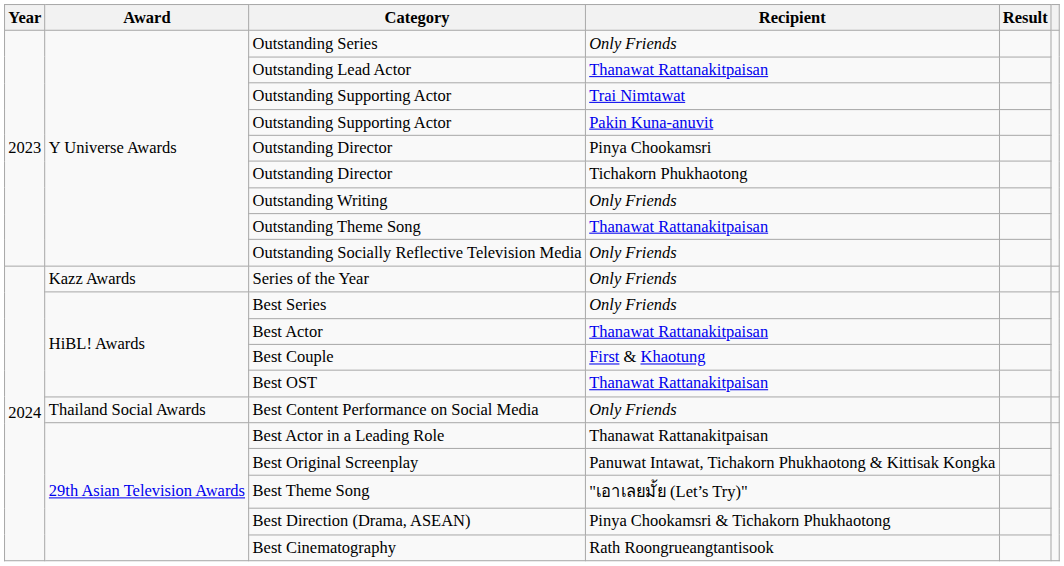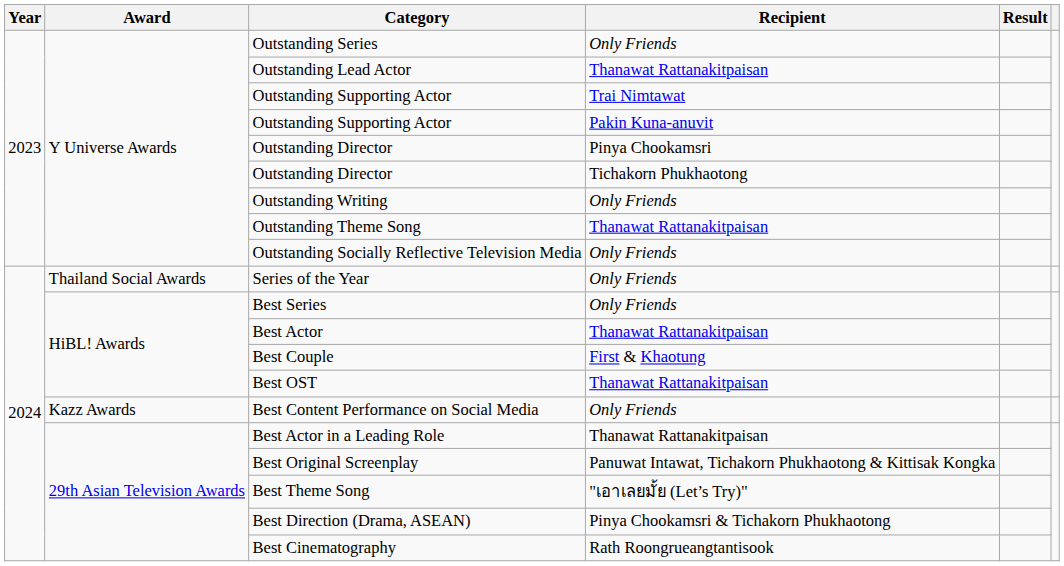 <table class="wikitable">
 <tr>
 <th>Year</th>
 <th>Award</th>
 <th>Category</th>
 <th>Recipient</th>
 <th>Result</th>
 <th></th>
 </tr>
 <tr>
 <td rowspan="9">2023</td>
 <td rowspan="9">Y Universe Awards</td>
 <td>Outstanding Series</td>
 <td><em>Only Friends</em></td>
 <td></td>
 <td rowspan="9"></td>
 </tr>
 <tr>
 <td>Outstanding Lead Actor</td>
 <td><a href='#'>Thanawat Rattanakitpaisan</a></td>
 <td></td>
 </tr>
 <tr>
 <td>Outstanding Supporting Actor</td>
 <td><a href='#'>Trai Nimtawat</a></td>
 <td></td>
 </tr>
 <tr>
 <td>Outstanding Supporting Actor</td>
 <td><a href='#'>Pakin Kuna-anuvit</a></td>
 <td></td>
 </tr>
 <tr>
 <td>Outstanding Director</td>
 <td>Pinya Chookamsri</td>
 <td></td>
 </tr>
 <tr>
 <td>Outstanding Director</td>
 <td>Tichakorn Phukhaotong</td>
 <td></td>
 </tr>
 <tr>
 <td>Outstanding Writing</td>
 <td><em>Only Friends</em></td>
 <td></td>
 </tr>
 <tr>
 <td>Outstanding Theme Song</td>
 <td><a href='#'>Thanawat Rattanakitpaisan</a></td>
 <td></td>
 </tr>
 <tr>
 <td>Outstanding Socially Reflective Television Media</td>
 <td><em>Only Friends</em></td>
 <td></td>
 </tr>
 <tr>
 <td rowspan="11">2024</td>
-<td>Kazz Awards</td>
+<td>Thailand Social Awards</td>
 <td>Series of the Year</td>
 <td><em>Only Friends</em></td>
 <td></td>
 <td></td>
 </tr>
 <tr>
 <td rowspan="4">HiBL! Awards</td>
 <td>Best Series</td>
 <td><em>Only Friends</em></td>
 <td></td>
 <td rowspan="4"></td>
 </tr>
 <tr>
 <td>Best Actor</td>
 <td><a href='#'>Thanawat Rattanakitpaisan</a></td>
 <td></td>
 </tr>
 <tr>
 <td>Best Couple</td>
 <td><a href='#'>First</a> & <a href='#'>Khaotung</a></td>
 <td></td>
 </tr>
 <tr>
 <td>Best OST</td>
 <td><a href='#'>Thanawat Rattanakitpaisan</a></td>
 <td></td>
 </tr>
 <tr>
-<td>Thailand Social Awards</td>
+<td>Kazz Awards</td>
 <td>Best Content Performance on Social Media</td>
 <td><em>Only Friends</em></td>
 <td></td>
 <td></td>
 </tr>
 <tr>
 <td rowspan="5"><a href='#'>29th Asian Television Awards</a></td>
 <td>Best Actor in a Leading Role</td>
 <td>Thanawat Rattanakitpaisan</td>
 <td></td>
 <td rowspan="5"></td>
 </tr>
 <tr>
 <td>Best Original Screenplay</td>
 <td>Panuwat Intawat, Tichakorn Phukhaotong & Kittisak Kongka</td>
 <td></td>
 </tr>
 <tr>
 <td>Best Theme Song</td>
 <td>"เอาเลยมั้ย (Let’s Try)"</td>
 <td></td>
 </tr>
 <tr>
 <td>Best Direction (Drama, ASEAN)</td>
 <td>Pinya Chookamsri & Tichakorn Phukhaotong</td>
 <td></td>
 </tr>
 <tr>
 <td>Best Cinematography</td>
 <td>Rath Roongrueangtantisook</td>
 <td></td>
 </tr>
 </table>
